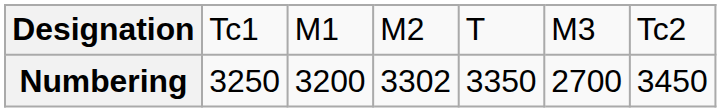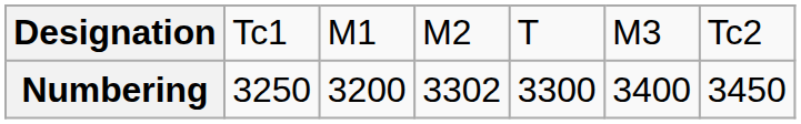 <table class="wikitable">
 <tr>
 <th>Designation</th>
 <td>Tc1</td>
 <td>M1</td>
 <td>M2</td>
 <td>T</td>
 <td>M3</td>
 <td>Tc2</td>
 </tr>
 <tr>
 <th>Numbering</th>
 <td>3250</td>
 <td>3200</td>
 <td>3302</td>
-<td>3350</td>
-<td>2700</td>
+<td>3300</td>
+<td>3400</td>
 <td>3450</td>
 </tr>
 </table>
